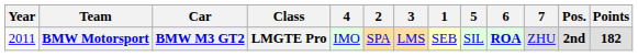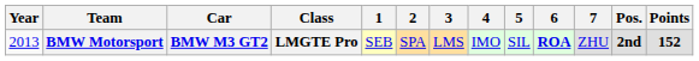 <table class="wikitable" style="text-align:center; font-size:85%">
 <tr>
 <th>Year</th>
 <th>Team</th>
 <th>Car</th>
 <th>Class</th>
-<th>4</th>
+<th>1</th>
 <th>2</th>
 <th>3</th>
-<th>1</th>
+<th>4</th>
 <th>5</th>
 <th>6</th>
 <th>7</th>
 <th>Pos.</th>
 <th>Points</th>
 </tr>
 <tr>
-<td><a href='#'>2011</a></td>
+<td><a href='#'>2013</a></td>
 <th nowrap><a href='#'>BMW Motorsport</a></th>
 <th nowrap><a href='#'>BMW M3 GT2</a></th>
 <th nowrap>LMGTE Pro</th>
-<td style="background:#DFFFDF;"><a href='#'>IMO</a><br></td>
+<td style="background:#FFFFBF;"><a href='#'>SEB</a><br></td>
 <td style="background:#FFDF9F;"><a href='#'>SPA</a><br></td>
 <td style="background:#FFDF9F;"><a href='#'>LMS</a><br></td>
-<td style="background:#FFFFBF;"><a href='#'>SEB</a><br></td>
+<td style="background:#DFFFDF;"><a href='#'>IMO</a><br></td>
 <td style="background:#DFFFDF;"><a href='#'>SIL</a><br></td>
 <td style="background:#DFFFDF;"><strong><a href='#'>ROA</a><br></strong></td>
 <td style="background:#DFDFDF;"><a href='#'>ZHU</a><br></td>
 <th style="background:#DFDFDF;">2nd</th>
-<th style="background:#DFDFDF;">182</th>
+<th style="background:#DFDFDF;">152</th>
 </tr>
 </table>
